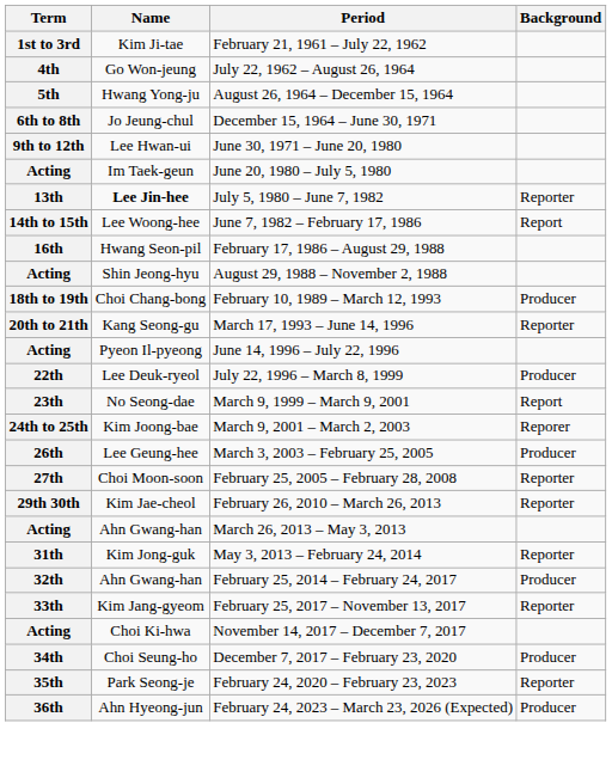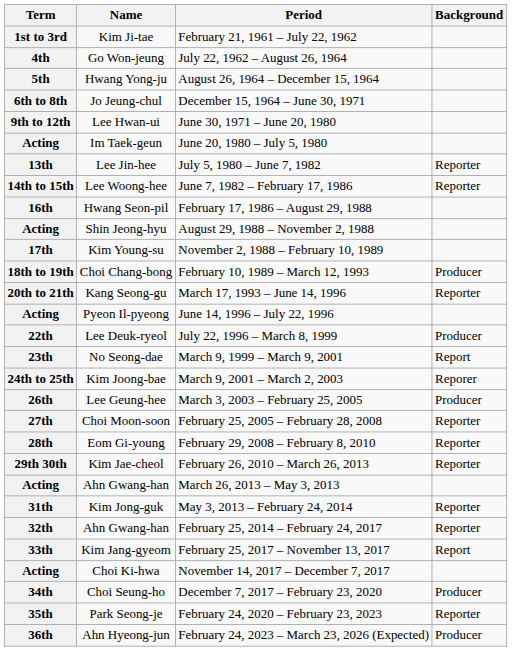 <table class="wikitable" style="font-size:90%;">
 <tr>
 <th>Term</th>
 <th>Name</th>
 <th>Period</th>
 <th>Background</th>
 </tr>
 <tr>
 <th>1st to 3rd</th>
 <td align="center">Kim Ji-tae</td>
 <td>February 21, 1961 – July 22, 1962</td>
 <td></td>
 </tr>
 <tr>
 <th>4th</th>
 <td align="center">Go Won-jeung</td>
 <td>July 22, 1962 – August 26, 1964</td>
 <td></td>
 </tr>
 <tr>
 <th>5th</th>
 <td align="center">Hwang Yong-ju</td>
 <td>August 26, 1964 – December 15, 1964</td>
 <td></td>
 </tr>
 <tr>
 <th>6th to 8th</th>
 <td align="center">Jo Jeung-chul</td>
 <td>December 15, 1964 – June 30, 1971</td>
 <td></td>
 </tr>
 <tr>
 <th>9th to 12th</th>
 <td align="center">Lee Hwan-ui</td>
 <td>June 30, 1971 – June 20, 1980</td>
 <td></td>
 </tr>
 <tr>
 <th>Acting</th>
 <td align="center">Im Taek-geun</td>
 <td>June 20, 1980 – July 5, 1980</td>
 <td></td>
 </tr>
 <tr>
 <th>13th</th>
-<td align="center"><strong>Lee Jin-hee</strong></td>
+<td align="center">Lee Jin-hee</td>
 <td>July 5, 1980 – June 7, 1982</td>
 <td>Reporter</td>
 </tr>
 <tr>
 <th>14th to 15th</th>
 <td align="center">Lee Woong-hee</td>
 <td>June 7, 1982 – February 17, 1986</td>
-<td>Report</td>
+<td>Reporter</td>
 </tr>
 <tr>
 <th>16th</th>
 <td align="center">Hwang Seon-pil</td>
 <td>February 17, 1986 – August 29, 1988</td>
 <td></td>
 </tr>
 <tr>
 <th>Acting</th>
 <td align="center">Shin Jeong-hyu</td>
 <td>August 29, 1988 – November 2, 1988</td>
+<td></td>
+</tr>
+<tr>
+<th>17th</th>
+<td align="center">Kim Young-su</td>
+<td>November 2, 1988 – February 10, 1989</td>
 <td></td>
 </tr>
 <tr>
 <th>18th to 19th</th>
 <td align="center">Choi Chang-bong</td>
 <td>February 10, 1989 – March 12, 1993</td>
 <td>Producer</td>
 </tr>
 <tr>
 <th>20th to 21th</th>
 <td align="center">Kang Seong-gu</td>
 <td>March 17, 1993 – June 14, 1996</td>
 <td>Reporter</td>
 </tr>
 <tr>
 <th>Acting</th>
 <td align="center">Pyeon Il-pyeong</td>
 <td>June 14, 1996 – July 22, 1996</td>
 <td></td>
 </tr>
 <tr>
 <th>22th</th>
 <td align="center">Lee Deuk-ryeol</td>
 <td>July 22, 1996 – March 8, 1999</td>
 <td>Producer</td>
 </tr>
 <tr>
 <th>23th</th>
 <td align="center">No Seong-dae</td>
 <td>March 9, 1999 – March 9, 2001</td>
 <td>Report</td>
 </tr>
 <tr>
 <th>24th to 25th</th>
 <td align="center">Kim Joong-bae</td>
 <td>March 9, 2001 – March 2, 2003</td>
 <td>Reporer</td>
 </tr>
 <tr>
 <th>26th</th>
 <td align="center">Lee Geung-hee</td>
 <td>March 3, 2003 – February 25, 2005</td>
 <td>Producer</td>
 </tr>
 <tr>
 <th>27th</th>
 <td align="center">Choi Moon-soon</td>
 <td>February 25, 2005 – February 28, 2008</td>
 <td>Reporter</td>
 </tr>
 <tr>
+<th>28th</th>
+<td align="center">Eom Gi-young</td>
+<td>February 29, 2008 – February 8, 2010</td>
+<td>Reporter</td>
+</tr>
+<tr>
 <th>29th 30th</th>
 <td align="center">Kim Jae-cheol</td>
 <td>February 26, 2010 – March 26, 2013</td>
 <td>Reporter</td>
 </tr>
 <tr>
 <th>Acting</th>
 <td align="center">Ahn Gwang-han</td>
 <td>March 26, 2013 – May 3, 2013</td>
 <td></td>
 </tr>
 <tr>
 <th>31th</th>
 <td align="center">Kim Jong-guk</td>
 <td>May 3, 2013 – February 24, 2014</td>
 <td>Reporter</td>
 </tr>
 <tr>
 <th>32th</th>
 <td align="center">Ahn Gwang-han</td>
 <td>February 25, 2014 – February 24, 2017</td>
-<td>Producer</td>
+<td>Reporter</td>
 </tr>
 <tr>
 <th>33th</th>
 <td align="center">Kim Jang-gyeom</td>
 <td>February 25, 2017 – November 13, 2017</td>
-<td>Reporter</td>
+<td>Report</td>
 </tr>
 <tr>
 <th>Acting</th>
 <td align="center">Choi Ki-hwa</td>
 <td>November 14, 2017 – December 7, 2017</td>
 <td></td>
 </tr>
 <tr>
 <th>34th</th>
 <td align="center">Choi Seung-ho</td>
 <td>December 7, 2017 – February 23, 2020</td>
 <td>Producer</td>
 </tr>
 <tr>
 <th>35th</th>
 <td align="center">Park Seong-je</td>
 <td>February 24, 2020 – February 23, 2023</td>
 <td>Reporter</td>
 </tr>
 <tr>
 <th>36th</th>
 <td align="center">Ahn Hyeong-jun</td>
 <td>February 24, 2023 – March 23, 2026 (Expected)</td>
 <td>Producer</td>
 </tr>
 </table>
